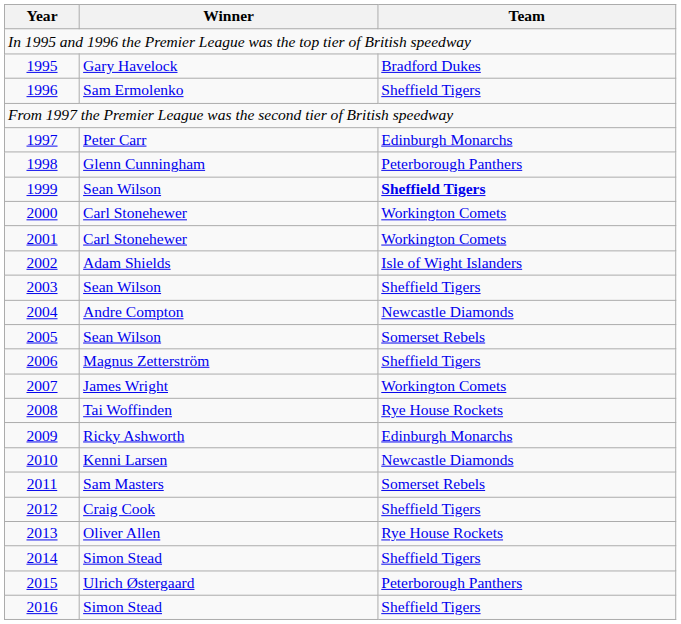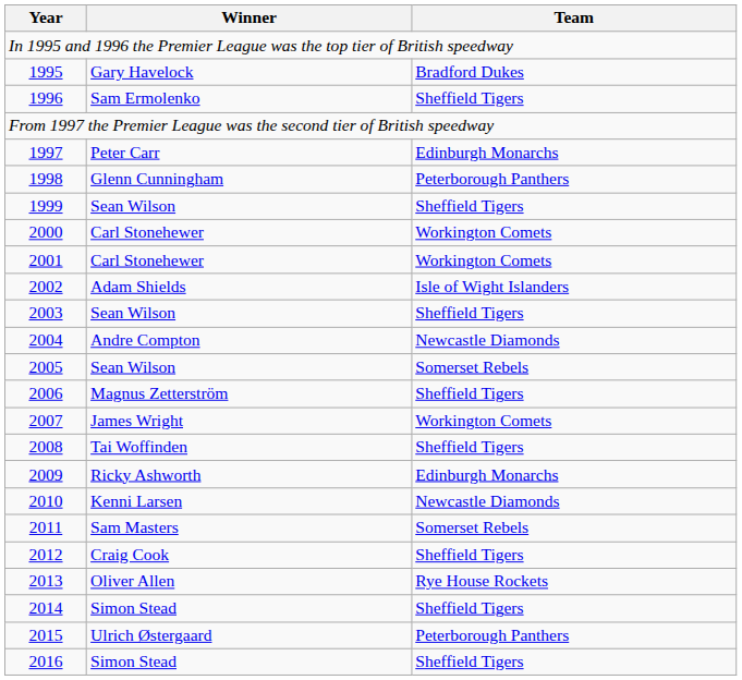 <table class="wikitable">
 <tr>
 <th width=70px >Year</th>
 <th width=300px >Winner</th>
 <th width=300px >Team</th>
 </tr>
 <tr>
 <td colspan=3><em>In 1995 and 1996 the Premier League was the top tier of British speedway</em></td>
 </tr>
 <tr align=left>
 <td align=center><a href='#'>1995</a></td>
 <td> <a href='#'>Gary Havelock</a></td>
 <td><a href='#'>Bradford Dukes</a></td>
 </tr>
 <tr align=left>
 <td align=center><a href='#'>1996</a></td>
 <td> <a href='#'>Sam Ermolenko</a></td>
 <td><a href='#'>Sheffield Tigers</a></td>
 </tr>
 <tr>
 <td colspan=3><em>From 1997 the Premier League was the second tier of British speedway</em></td>
 </tr>
 <tr align=left>
 <td align=center><a href='#'>1997</a></td>
 <td> <a href='#'>Peter Carr</a></td>
 <td><a href='#'>Edinburgh Monarchs</a></td>
 </tr>
 <tr align=left>
 <td align=center><a href='#'>1998</a></td>
 <td> <a href='#'>Glenn Cunningham</a></td>
 <td><a href='#'>Peterborough Panthers</a></td>
 </tr>
 <tr align=left>
 <td align=center><a href='#'>1999</a></td>
 <td> <a href='#'>Sean Wilson</a></td>
-<td><strong><a href='#'>Sheffield Tigers</a></strong></td>
+<td><a href='#'>Sheffield Tigers</a></td>
 </tr>
 <tr align=left>
 <td align=center><a href='#'>2000</a></td>
 <td> <a href='#'>Carl Stonehewer</a></td>
 <td><a href='#'>Workington Comets</a></td>
 </tr>
 <tr align=left>
 <td align=center><a href='#'>2001</a></td>
 <td> <a href='#'>Carl Stonehewer</a></td>
 <td><a href='#'>Workington Comets</a></td>
 </tr>
 <tr align=left>
 <td align=center><a href='#'>2002</a></td>
 <td> <a href='#'>Adam Shields</a></td>
 <td><a href='#'>Isle of Wight Islanders</a></td>
 </tr>
 <tr align=left>
 <td align=center><a href='#'>2003</a></td>
 <td> <a href='#'>Sean Wilson</a></td>
 <td><a href='#'>Sheffield Tigers</a></td>
 </tr>
 <tr align=left>
 <td align=center><a href='#'>2004</a></td>
 <td> <a href='#'>Andre Compton</a></td>
 <td><a href='#'>Newcastle Diamonds</a></td>
 </tr>
 <tr align=left>
 <td align=center><a href='#'>2005</a></td>
 <td> <a href='#'>Sean Wilson</a></td>
 <td><a href='#'>Somerset Rebels</a></td>
 </tr>
 <tr align=left>
 <td align=center><a href='#'>2006</a></td>
 <td> <a href='#'>Magnus Zetterström</a></td>
 <td><a href='#'>Sheffield Tigers</a></td>
 </tr>
 <tr align=left>
 <td align=center><a href='#'>2007</a></td>
 <td> <a href='#'>James Wright</a></td>
 <td><a href='#'>Workington Comets</a></td>
 </tr>
 <tr align=left>
 <td align=center><a href='#'>2008</a></td>
 <td> <a href='#'>Tai Woffinden</a></td>
-<td><a href='#'>Rye House Rockets</a></td>
+<td><a href='#'>Sheffield Tigers</a></td>
 </tr>
 <tr align=left>
 <td align=center><a href='#'>2009</a></td>
 <td> <a href='#'>Ricky Ashworth</a></td>
 <td><a href='#'>Edinburgh Monarchs</a></td>
 </tr>
 <tr align=left>
 <td align=center><a href='#'>2010</a></td>
 <td> <a href='#'>Kenni Larsen</a></td>
 <td><a href='#'>Newcastle Diamonds</a></td>
 </tr>
 <tr align=left>
 <td align=center><a href='#'>2011</a></td>
 <td> <a href='#'>Sam Masters</a></td>
 <td><a href='#'>Somerset Rebels</a></td>
 </tr>
 <tr align=left>
 <td align=center><a href='#'>2012</a></td>
 <td> <a href='#'>Craig Cook</a></td>
 <td><a href='#'>Sheffield Tigers</a></td>
 </tr>
 <tr align=left>
 <td align=center><a href='#'>2013</a></td>
 <td> <a href='#'>Oliver Allen</a></td>
 <td><a href='#'>Rye House Rockets</a></td>
 </tr>
 <tr align=left>
 <td align=center><a href='#'>2014</a></td>
 <td> <a href='#'>Simon Stead</a></td>
 <td><a href='#'>Sheffield Tigers</a></td>
 </tr>
 <tr align=left>
 <td align=center><a href='#'>2015</a></td>
 <td> <a href='#'>Ulrich Østergaard</a></td>
 <td><a href='#'>Peterborough Panthers</a></td>
 </tr>
 <tr align=left>
 <td align=center><a href='#'>2016</a></td>
 <td> <a href='#'>Simon Stead</a></td>
 <td><a href='#'>Sheffield Tigers</a></td>
 </tr>
 </table>
